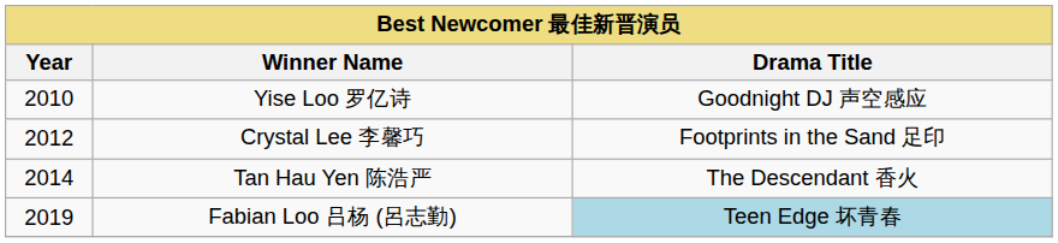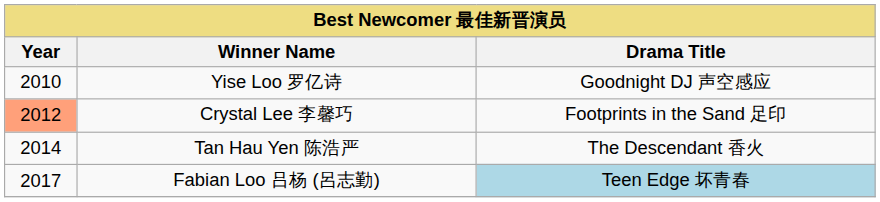 <table class="sortable wikitable" width="60%" cellpadding="5" style="text-align:center">
 <tr>
 <th colspan=4 style="background-color:#EEDD82"><strong>Best Newcomer 最佳新晋演员</strong></th>
 </tr>
 <tr>
 <th width=5%>Year</th>
 <th width="30%">Winner Name</th>
 <th width="30%">Drama Title</th>
 </tr>
 <tr>
 <td>2010</td>
 <td>Yise Loo 罗亿诗</td>
 <td>Goodnight DJ 声空感应</td>
 </tr>
 <tr>
-<td>2012</td>
+<td style="background: lightsalmon;">2012</td>
 <td>Crystal Lee 李馨巧</td>
 <td>Footprints in the Sand 足印</td>
 </tr>
 <tr>
 <td>2014</td>
 <td>Tan Hau Yen 陈浩严</td>
 <td>The Descendant 香火</td>
 </tr>
 <tr>
-<td>2019</td>
+<td>2017</td>
 <td>Fabian Loo 吕杨 (呂志勤)</td>
 <td style="background: lightblue;">Teen Edge 坏青春</td>
 </tr>
 <tr>
 </tr>
 </table>
